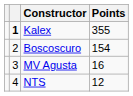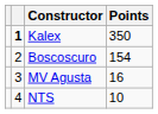 <table class="wikitable" style="font-size: 85%;">
 <tr>
 <th></th>
 <th></th>
 <th>Constructor</th>
 <th>Points</th>
 </tr>
 <tr>
 <td></td>
 <td align=center><strong>1</strong></td>
 <td> <a href='#'>Kalex</a></td>
-<td align=left>355</td>
+<td align=left>350</td>
 </tr>
 <tr>
 <td></td>
 <td align=center>2</td>
 <td> <a href='#'>Boscoscuro</a></td>
 <td align=left>154</td>
 </tr>
 <tr>
 <td></td>
 <td align=center>3</td>
 <td> <a href='#'>MV Agusta</a></td>
 <td align=left>16</td>
 </tr>
 <tr>
 <td></td>
 <td align=center>4</td>
 <td> <a href='#'>NTS</a></td>
-<td align=left>12</td>
+<td align=left>10</td>
 </tr>
 </table>
